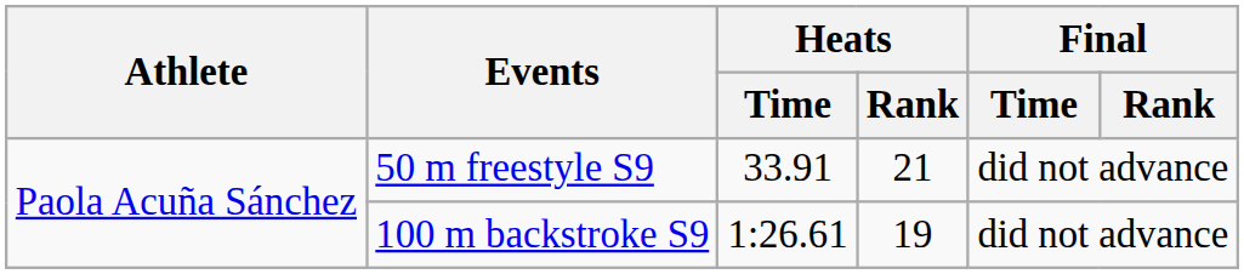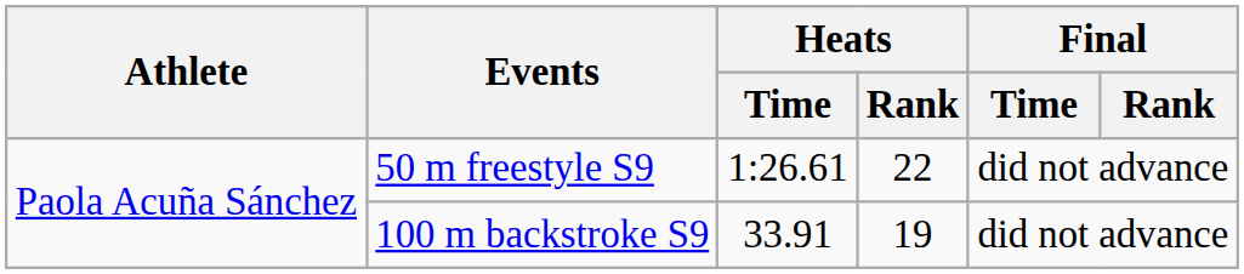 <table class=wikitable style="font-size:90%">
 <tr>
 <th rowspan=2>Athlete</th>
 <th rowspan=2>Events</th>
 <th colspan="2">Heats</th>
 <th colspan="2">Final</th>
 </tr>
 <tr>
 <th>Time</th>
 <th>Rank</th>
 <th>Time</th>
 <th>Rank</th>
 </tr>
 <tr align=center>
 <td align=left rowspan=2><a href='#'>Paola Acuña Sánchez</a></td>
 <td align=left><a href='#'>50 m freestyle S9</a></td>
-<td>33.91</td>
-<td>21</td>
+<td>1:26.61</td>
+<td>22</td>
 <td colspan=2>did not advance</td>
 </tr>
 <tr align=center>
 <td align=left><a href='#'>100 m backstroke S9</a></td>
-<td>1:26.61</td>
+<td>33.91</td>
 <td>19</td>
 <td colspan=2>did not advance</td>
 </tr>
 </table>
